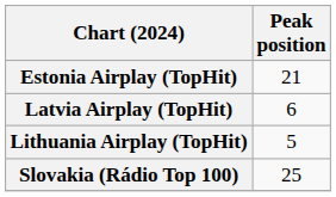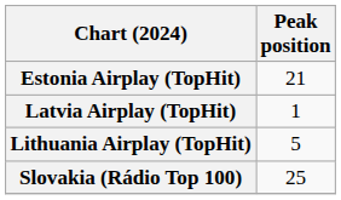 <table class="wikitable plainrowheaders sortable" style="text-align:center">
 <tr>
 <th scope="col">Chart (2024)</th>
 <th scope="col">Peak<br>position</th>
 </tr>
 <tr>
 <th scope="row">Estonia Airplay (TopHit)</th>
 <td>21</td>
 </tr>
 <tr>
 <th scope="row">Latvia Airplay (TopHit)</th>
-<td>6</td>
+<td>1</td>
 </tr>
 <tr>
 <th scope="row">Lithuania Airplay (TopHit)</th>
 <td>5</td>
 </tr>
 <tr>
 <th scope="row">Slovakia (Rádio Top 100)</th>
 <td>25</td>
 </tr>
 <tr>
 </tr>
 </table>
